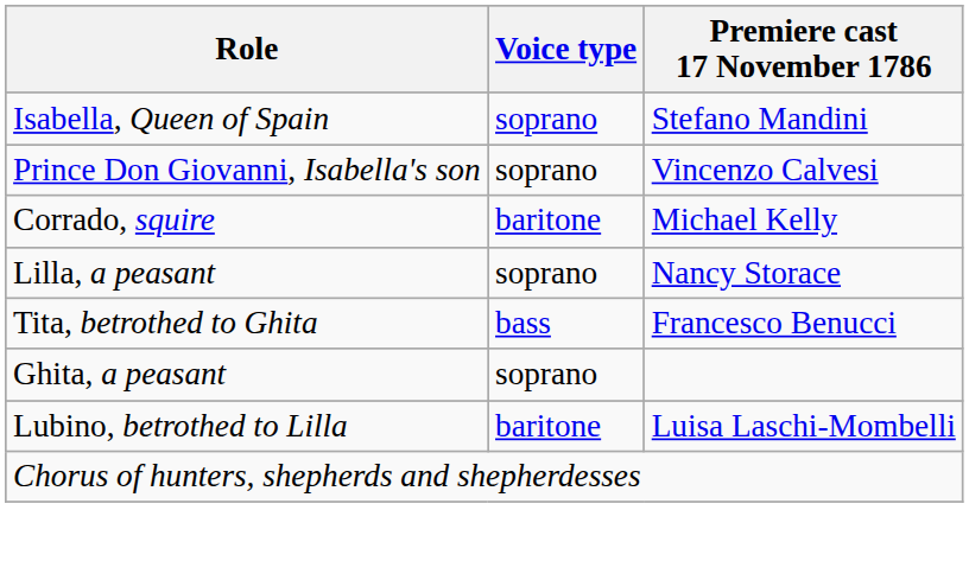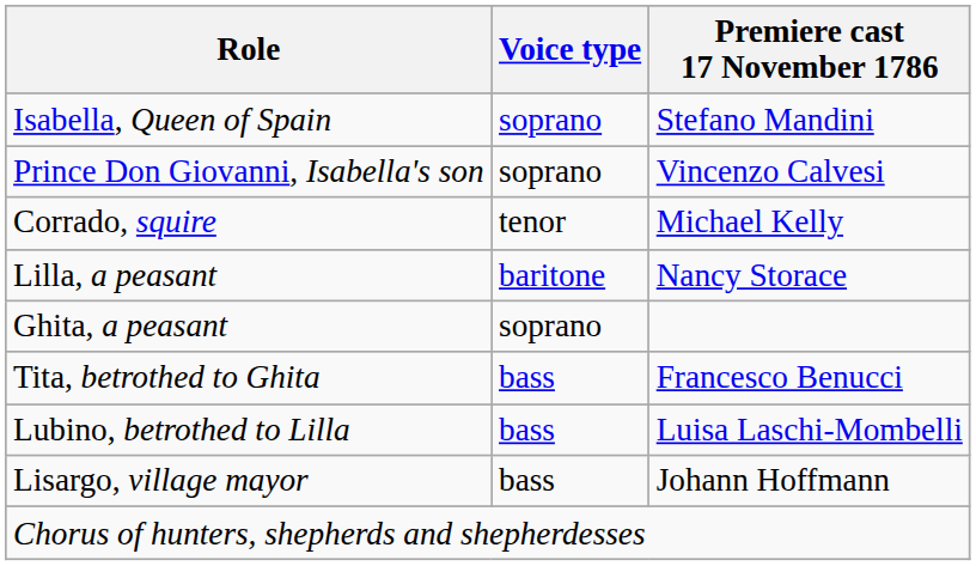 <table class="wikitable">
 <tr>
 <th>Role</th>
 <th><a href='#'>Voice type</a></th>
 <th>Premiere cast<br>17 November 1786</th>
 </tr>
 <tr>
 <td><a href='#'>Isabella</a>, <em>Queen of Spain</em></td>
 <td><a href='#'>soprano</a></td>
 <td><a href='#'>Stefano Mandini</a></td>
 </tr>
 <tr>
 <td><a href='#'>Prince Don Giovanni</a>, <em>Isabella's son</em></td>
 <td>soprano</td>
 <td><a href='#'>Vincenzo Calvesi</a></td>
 </tr>
 <tr>
 <td>Corrado, <em><a href='#'>squire</a></em></td>
-<td><a href='#'>baritone</a></td>
+<td>tenor</td>
 <td><a href='#'>Michael Kelly</a></td>
 </tr>
 <tr>
 <td>Lilla, <em>a peasant</em></td>
+<td><a href='#'>baritone</a></td>
+<td><a href='#'>Nancy Storace</a></td>
+</tr>
+<tr>
+<td>Ghita, <em>a peasant</em></td>
 <td>soprano</td>
-<td><a href='#'>Nancy Storace</a></td>
+<td></td>
 </tr>
 <tr>
 <td>Tita, <em>betrothed to Ghita</em></td>
 <td><a href='#'>bass</a></td>
 <td><a href='#'>Francesco Benucci</a></td>
 </tr>
 <tr>
-<td>Ghita, <em>a peasant</em></td>
-<td>soprano</td>
-<td></td>
+<td>Lubino, <em>betrothed to Lilla</em></td>
+<td><a href='#'>bass</a></td>
+<td><a href='#'>Luisa Laschi-Mombelli</a></td>
 </tr>
 <tr>
-<td>Lubino, <em>betrothed to Lilla</em></td>
-<td><a href='#'>baritone</a></td>
-<td><a href='#'>Luisa Laschi-Mombelli</a></td>
+<td>Lisargo, <em>village mayor</em></td>
+<td>bass</td>
+<td>Johann Hoffmann</td>
 </tr>
 <tr>
 <td colspan=3><em>Chorus of hunters, shepherds and shepherdesses</em></td>
 </tr>
 </table>
